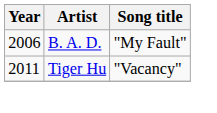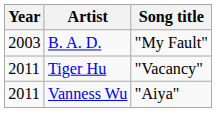 <table class="wikitable sortable">
 <tr>
 <th>Year</th>
 <th>Artist</th>
 <th>Song title</th>
 </tr>
 <tr>
-<td>2006</td>
+<td>2003</td>
 <td><a href='#'>B. A. D.</a></td>
 <td>"My Fault"</td>
 </tr>
 <tr>
 <td>2011</td>
 <td><a href='#'>Tiger Hu</a></td>
 <td>"Vacancy"</td>
 </tr>
 <tr>
+<td>2011</td>
+<td><a href='#'>Vanness Wu</a></td>
+<td>"Aiya"</td>
+</tr>
+<tr>
 </tr>
 </table>
